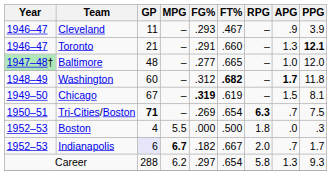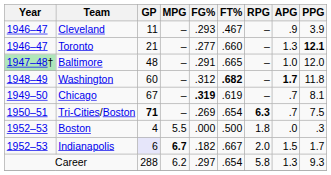 <table class="wikitable sortable" style="font-size:95%; text-align:right;">
 <tr>
 <th>Year</th>
 <th>Team</th>
 <th>GP</th>
 <th>MPG</th>
 <th>FG%</th>
 <th>FT%</th>
 <th>RPG</th>
 <th>APG</th>
 <th>PPG</th>
 </tr>
 <tr>
 <td style="text-align:left;"><a href='#'>1946–47</a></td>
 <td style="text-align:left;"><a href='#'>Cleveland</a></td>
 <td>11</td>
 <td>–</td>
 <td>.293</td>
 <td>.467</td>
 <td>–</td>
 <td>.9</td>
 <td>3.9</td>
 </tr>
 <tr>
 <td style="text-align:left;"><a href='#'>1946–47</a></td>
 <td style="text-align:left;"><a href='#'>Toronto</a></td>
 <td>21</td>
 <td>–</td>
-<td>.291</td>
+<td>.277</td>
 <td>.660</td>
 <td>–</td>
 <td>1.3</td>
 <td><strong>12.1</strong></td>
 </tr>
 <tr>
 <td style="text-align:left;background:#afe6ba"><a href='#'>1947–48</a>†</td>
 <td style="text-align:left;"><a href='#'>Baltimore</a></td>
 <td>48</td>
 <td>–</td>
-<td>.277</td>
+<td>.291</td>
 <td>.665</td>
 <td>–</td>
 <td>1.0</td>
 <td>12.0</td>
 </tr>
 <tr>
 <td style="text-align:left;"><a href='#'>1948–49</a></td>
 <td style="text-align:left;"><a href='#'>Washington</a></td>
 <td>60</td>
 <td>–</td>
 <td>.312</td>
 <td><strong>.682</strong></td>
 <td>–</td>
 <td><strong>1.7</strong></td>
 <td>11.8</td>
 </tr>
 <tr>
 <td style="text-align:left;"><a href='#'>1949–50</a></td>
 <td style="text-align:left;"><a href='#'>Chicago</a></td>
 <td>67</td>
 <td>–</td>
 <td><strong>.319</strong></td>
 <td>.619</td>
 <td>–</td>
-<td>1.5</td>
+<td>.7</td>
 <td>8.1</td>
 </tr>
 <tr>
 <td style="text-align:left;"><a href='#'>1950–51</a></td>
 <td style="text-align:left;"><a href='#'>Tri-Cities</a>/<a href='#'>Boston</a></td>
 <td><strong>71</strong></td>
 <td>–</td>
 <td>.269</td>
 <td>.654</td>
 <td><strong>6.3</strong></td>
 <td>.7</td>
 <td>7.5</td>
 </tr>
 <tr>
 <td style="text-align:left;"><a href='#'>1952–53</a></td>
 <td style="text-align:left;"><a href='#'>Boston</a></td>
 <td>4</td>
 <td>5.5</td>
 <td>.000</td>
 <td>.500</td>
 <td>1.8</td>
 <td>.0</td>
 <td>.3</td>
 </tr>
 <tr>
 <td style="text-align:left;"><a href='#'>1952–53</a></td>
 <td style="text-align:left;"><a href='#'>Indianapolis</a></td>
 <td style="background: lavender;">6</td>
 <td><strong>6.7</strong></td>
 <td>.182</td>
 <td>.667</td>
 <td>2.0</td>
-<td>.7</td>
+<td>1.5</td>
 <td>1.7</td>
 </tr>
 <tr>
 <td style="text-align:center;" colspan="2">Career</td>
 <td>288</td>
 <td>6.2</td>
 <td>.297</td>
 <td>.654</td>
 <td>5.8</td>
 <td>1.3</td>
 <td>9.3</td>
 </tr>
 <tr>
 </tr>
 </table>
